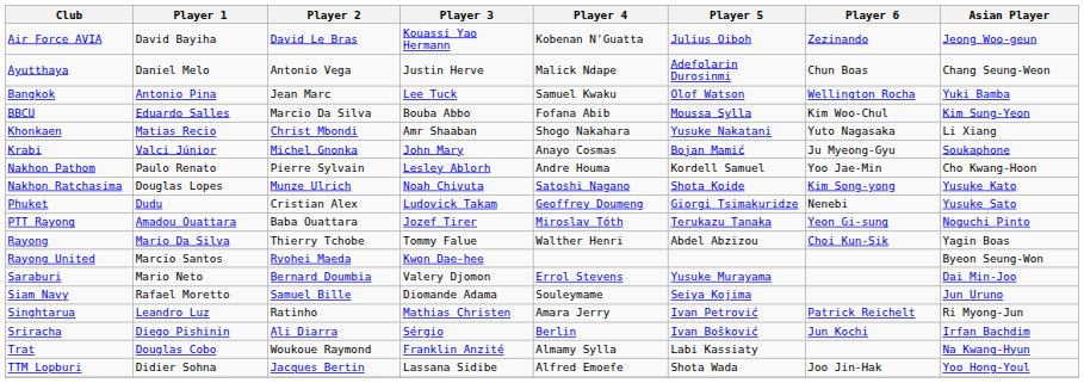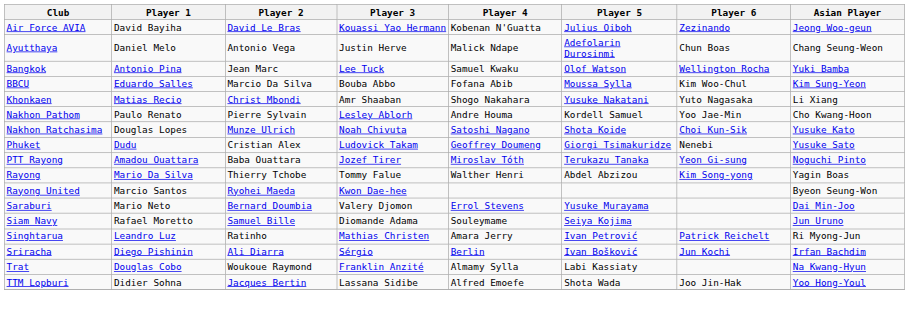 <table class="wikitable" border="1">
 <tr>
 <th width="155">Club</th>
 <th width="168">Player 1</th>
 <th width="165">Player 2</th>
 <th width="165">Player 3</th>
 <th width="165">Player 4</th>
 <th width="165">Player 5</th>
 <th width="165">Player 6</th>
 <th width="170">Asian Player</th>
 </tr>
 <tr>
 <td><a href='#'>Air Force AVIA</a></td>
 <td> David Bayiha</td>
 <td> <a href='#'>David Le Bras</a></td>
 <td> <a href='#'>Kouassi Yao Hermann</a></td>
 <td> Kobenan N'Guatta</td>
 <td> <a href='#'>Julius Oiboh</a></td>
 <td> <a href='#'>Zezinando</a></td>
 <td> <a href='#'>Jeong Woo-geun</a></td>
 </tr>
 <tr>
 <td><a href='#'>Ayutthaya</a></td>
 <td> Daniel Melo</td>
 <td> Antonio Vega</td>
 <td> Justin Herve</td>
 <td> Malick Ndape</td>
 <td> <a href='#'>Adefolarin Durosinmi</a></td>
 <td> Chun Boas</td>
 <td> Chang Seung-Weon</td>
 </tr>
 <tr>
 <td><a href='#'>Bangkok</a></td>
 <td> <a href='#'>Antonio Pina</a></td>
 <td> Jean Marc</td>
 <td> <a href='#'>Lee Tuck</a></td>
 <td> Samuel Kwaku</td>
 <td> <a href='#'>Olof Watson</a></td>
 <td> <a href='#'>Wellington Rocha</a></td>
 <td> <a href='#'>Yuki Bamba</a></td>
 </tr>
 <tr>
 <td><a href='#'>BBCU</a></td>
 <td> <a href='#'>Eduardo Salles</a></td>
 <td> Marcio Da Silva</td>
 <td> Bouba Abbo</td>
 <td> Fofana Abib</td>
 <td> <a href='#'>Moussa Sylla</a></td>
 <td> Kim Woo-Chul</td>
 <td> <a href='#'>Kim Sung-Yeon</a></td>
 </tr>
 <tr>
 <td><a href='#'>Khonkaen</a></td>
 <td> <a href='#'>Matias Recio</a></td>
 <td> <a href='#'>Christ Mbondi</a></td>
 <td> Amr Shaaban</td>
 <td> Shogo Nakahara</td>
 <td> <a href='#'>Yusuke Nakatani</a></td>
 <td> Yuto Nagasaka</td>
 <td> Li Xiang</td>
 </tr>
 <tr>
-<td><a href='#'>Krabi</a></td>
-<td> <a href='#'>Valci Júnior</a></td>
-<td> <a href='#'>Michel Gnonka</a></td>
-<td> <a href='#'>John Mary</a></td>
-<td> Anayo Cosmas</td>
-<td> <a href='#'>Bojan Mamić</a></td>
-<td> Ju Myeong-Gyu</td>
-<td> <a href='#'>Soukaphone</a></td>
-</tr>
-<tr>
 <td><a href='#'>Nakhon Pathom</a></td>
 <td> Paulo Renato</td>
 <td> Pierre Sylvain</td>
 <td> <a href='#'>Lesley Ablorh</a></td>
 <td> Andre Houma</td>
 <td> Kordell Samuel</td>
 <td> Yoo Jae-Min</td>
 <td> Cho Kwang-Hoon</td>
 </tr>
 <tr>
 <td><a href='#'>Nakhon Ratchasima</a></td>
 <td> Douglas Lopes</td>
 <td> <a href='#'>Munze Ulrich</a></td>
 <td> <a href='#'>Noah Chivuta</a></td>
 <td> <a href='#'>Satoshi Nagano</a></td>
 <td> <a href='#'>Shota Koide</a></td>
-<td> <a href='#'>Kim Song-yong</a></td>
+<td> <a href='#'>Choi Kun-Sik</a></td>
 <td> <a href='#'>Yusuke Kato</a></td>
 </tr>
 <tr>
 <td><a href='#'>Phuket</a></td>
 <td> <a href='#'>Dudu</a></td>
 <td> Cristian Alex</td>
 <td> <a href='#'>Ludovick Takam</a></td>
 <td> <a href='#'>Geoffrey Doumeng</a></td>
 <td> <a href='#'>Giorgi Tsimakuridze</a></td>
 <td> Nenebi</td>
 <td> <a href='#'>Yusuke Sato</a></td>
 </tr>
 <tr>
 <td><a href='#'>PTT Rayong</a></td>
 <td> <a href='#'>Amadou Ouattara</a></td>
 <td> Baba Ouattara</td>
 <td> <a href='#'>Jozef Tirer</a></td>
 <td> <a href='#'>Miroslav Tóth</a></td>
 <td> <a href='#'>Terukazu Tanaka</a></td>
 <td> <a href='#'>Yeon Gi-sung</a></td>
 <td> <a href='#'>Noguchi Pinto</a></td>
 </tr>
 <tr>
 <td><a href='#'>Rayong</a></td>
 <td> <a href='#'>Mario Da Silva</a></td>
 <td> Thierry Tchobe</td>
 <td> Tommy Falue</td>
 <td> Walther Henri</td>
 <td> Abdel Abzizou</td>
-<td> <a href='#'>Choi Kun-Sik</a></td>
+<td> <a href='#'>Kim Song-yong</a></td>
 <td> Yagin Boas</td>
 </tr>
 <tr>
 <td><a href='#'>Rayong United</a></td>
 <td> Marcio Santos</td>
 <td> <a href='#'>Ryohei Maeda</a></td>
 <td> <a href='#'>Kwon Dae-hee</a></td>
 <td></td>
 <td></td>
 <td></td>
 <td> Byeon Seung-Won</td>
 </tr>
 <tr>
 <td><a href='#'>Saraburi</a></td>
 <td> Mario Neto</td>
 <td> <a href='#'>Bernard Doumbia</a></td>
 <td> Valery Djomon</td>
 <td> <a href='#'>Errol Stevens</a></td>
 <td> <a href='#'>Yusuke Murayama</a></td>
 <td></td>
 <td> <a href='#'>Dai Min-Joo</a></td>
 </tr>
 <tr>
 <td><a href='#'>Siam Navy</a></td>
 <td> Rafael Moretto</td>
 <td> <a href='#'>Samuel Bille</a></td>
 <td> Diomande Adama</td>
 <td> Souleymame</td>
 <td> <a href='#'>Seiya Kojima</a></td>
 <td></td>
 <td> <a href='#'>Jun Uruno</a></td>
 </tr>
 <tr>
 <td><a href='#'>Singhtarua</a></td>
 <td> <a href='#'>Leandro Luz</a></td>
 <td> Ratinho</td>
 <td> <a href='#'>Mathias Christen</a></td>
 <td> Amara Jerry</td>
 <td> <a href='#'>Ivan Petrović</a></td>
 <td> <a href='#'>Patrick Reichelt</a></td>
 <td> Ri Myong-Jun</td>
 </tr>
 <tr>
 <td><a href='#'>Sriracha</a></td>
 <td> <a href='#'>Diego Pishinin</a></td>
 <td> <a href='#'>Ali Diarra</a></td>
 <td> <a href='#'>Sérgio</a></td>
 <td> <a href='#'>Berlin</a></td>
 <td> <a href='#'>Ivan Bošković</a></td>
 <td> <a href='#'>Jun Kochi</a></td>
 <td> <a href='#'>Irfan Bachdim</a></td>
 </tr>
 <tr>
 <td><a href='#'>Trat</a></td>
 <td> <a href='#'>Douglas Cobo</a></td>
 <td> Woukoue Raymond</td>
 <td> <a href='#'>Franklin Anzité</a></td>
 <td> Almamy Sylla</td>
 <td> Labi Kassiaty</td>
 <td></td>
 <td> <a href='#'>Na Kwang-Hyun</a></td>
 </tr>
 <tr>
 <td><a href='#'>TTM Lopburi</a></td>
 <td> Didier Sohna</td>
 <td><a href='#'>Jacques Bertin</a></td>
 <td> Lassana Sidibe</td>
 <td> Alfred Emoefe</td>
 <td> Shota Wada</td>
 <td> Joo Jin-Hak</td>
 <td> <a href='#'>Yoo Hong-Youl</a></td>
 </tr>
 <tr>
 </tr>
 </table>
